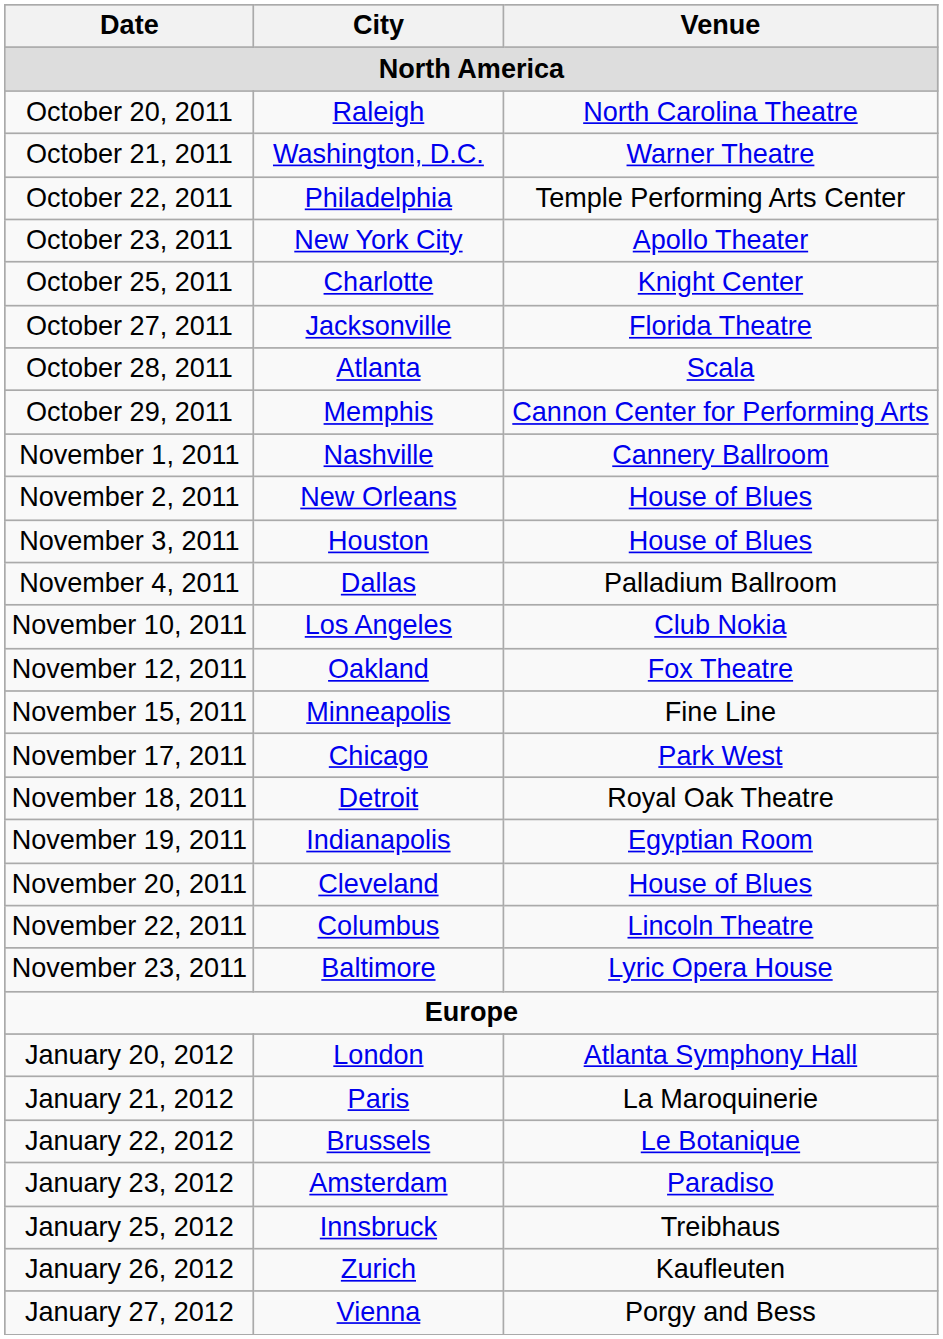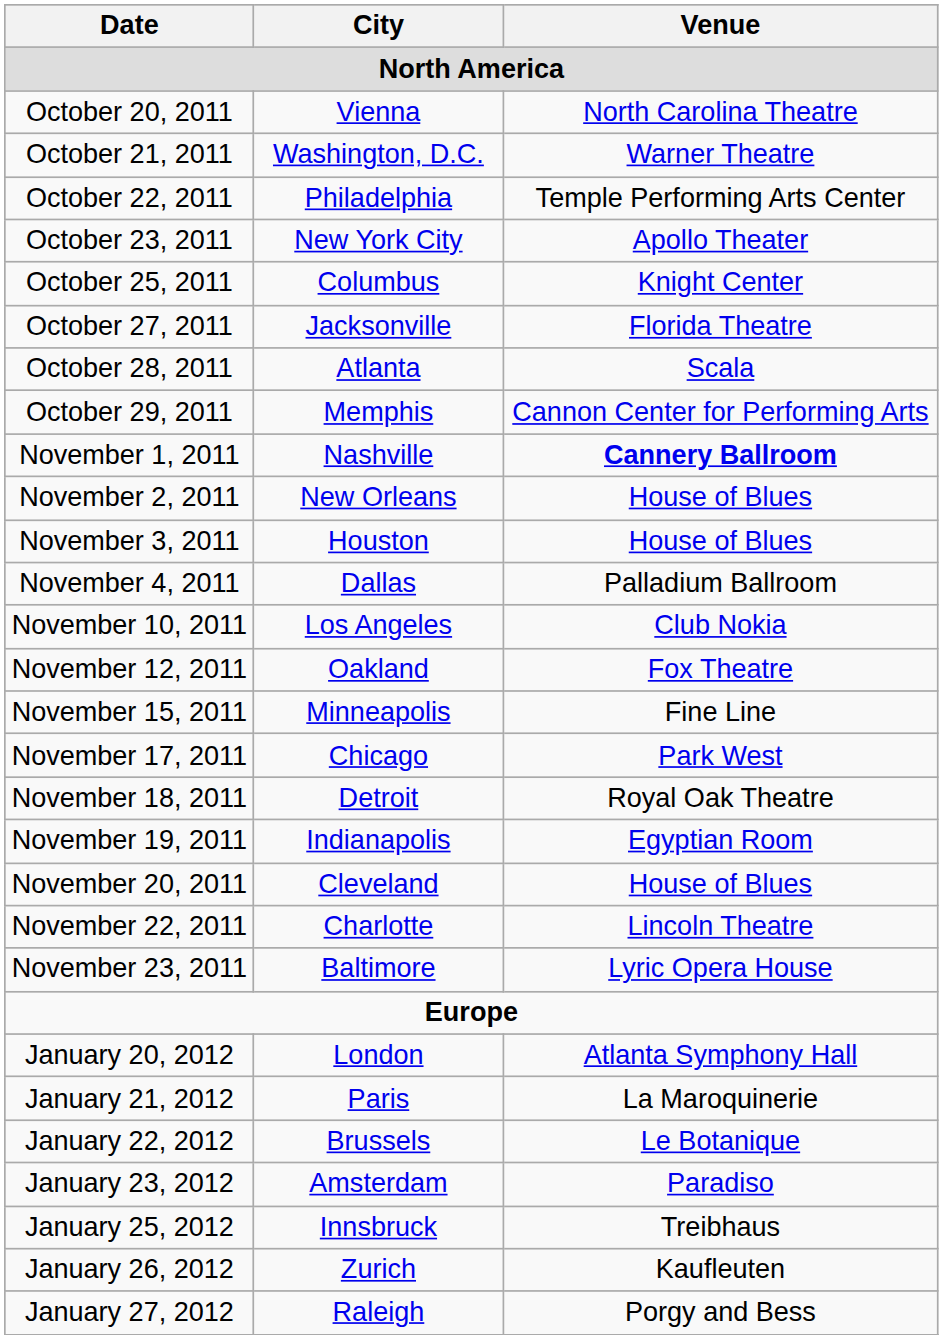 <table class="wikitable">
 <tr>
 <th width="140" rowspan="1">Date</th>
 <th width="140" rowspan="1">City</th>
 <th width="250" rowspan="1">Venue</th>
 </tr>
 <tr bgcolor="#DDDDDD">
 <td colspan=4 align=center><strong>North America</strong></td>
 </tr>
 <tr>
 <td align="center">October 20, 2011</td>
-<td align="center"><a href='#'>Raleigh</a></td>
+<td align="center"><a href='#'>Vienna</a></td>
 <td align="center"><a href='#'>North Carolina Theatre</a></td>
 </tr>
 <tr>
 <td align="center">October 21, 2011</td>
 <td align="center"><a href='#'>Washington, D.C.</a></td>
 <td align="center"><a href='#'>Warner Theatre</a></td>
 </tr>
 <tr>
 <td align="center">October 22, 2011</td>
 <td align="center"><a href='#'>Philadelphia</a></td>
 <td align="center">Temple Performing Arts Center</td>
 </tr>
 <tr>
 <td align="center">October 23, 2011</td>
 <td align="center"><a href='#'>New York City</a></td>
 <td align="center"><a href='#'>Apollo Theater</a></td>
 </tr>
 <tr>
 <td align="center">October 25, 2011</td>
-<td align="center"><a href='#'>Charlotte</a></td>
+<td align="center"><a href='#'>Columbus</a></td>
 <td align="center"><a href='#'>Knight Center</a></td>
 </tr>
 <tr>
 <td align="center">October 27, 2011</td>
 <td align="center"><a href='#'>Jacksonville</a></td>
 <td align="center"><a href='#'>Florida Theatre</a></td>
 </tr>
 <tr>
 <td align="center">October 28, 2011</td>
 <td align="center"><a href='#'>Atlanta</a></td>
 <td align="center"><a href='#'>Scala</a></td>
 </tr>
 <tr>
 <td align="center">October 29, 2011</td>
 <td align="center"><a href='#'>Memphis</a></td>
 <td align="center"><a href='#'>Cannon Center for Performing Arts</a></td>
 </tr>
 <tr>
 <td align="center">November 1, 2011</td>
 <td align="center"><a href='#'>Nashville</a></td>
-<td align="center"><a href='#'>Cannery Ballroom</a></td>
+<td align="center"><strong><a href='#'>Cannery Ballroom</a></strong></td>
 </tr>
 <tr>
 <td align="center">November 2, 2011</td>
 <td align="center"><a href='#'>New Orleans</a></td>
 <td align="center"><a href='#'>House of Blues</a></td>
 </tr>
 <tr>
 <td align="center">November 3, 2011</td>
 <td align="center"><a href='#'>Houston</a></td>
 <td align="center"><a href='#'>House of Blues</a></td>
 </tr>
 <tr>
 <td align="center">November 4, 2011</td>
 <td align="center"><a href='#'>Dallas</a></td>
 <td align="center">Palladium Ballroom</td>
 </tr>
 <tr>
 <td align="center">November 10, 2011</td>
 <td align="center"><a href='#'>Los Angeles</a></td>
 <td align="center"><a href='#'>Club Nokia</a></td>
 </tr>
 <tr>
 <td align="center">November 12, 2011</td>
 <td align="center"><a href='#'>Oakland</a></td>
 <td align="center"><a href='#'>Fox Theatre</a></td>
 </tr>
 <tr>
 <td align="center">November 15, 2011</td>
 <td align="center"><a href='#'>Minneapolis</a></td>
 <td align="center">Fine Line</td>
 </tr>
 <tr>
 <td align="center">November 17, 2011</td>
 <td align="center"><a href='#'>Chicago</a></td>
 <td align="center"><a href='#'>Park West</a></td>
 </tr>
 <tr>
 <td align="center">November 18, 2011</td>
 <td align="center"><a href='#'>Detroit</a></td>
 <td align="center">Royal Oak Theatre</td>
 </tr>
 <tr>
 <td align="center">November 19, 2011</td>
 <td align="center"><a href='#'>Indianapolis</a></td>
 <td align="center"><a href='#'>Egyptian Room</a></td>
 </tr>
 <tr>
 <td align="center">November 20, 2011</td>
 <td align="center"><a href='#'>Cleveland</a></td>
 <td align="center"><a href='#'>House of Blues</a></td>
 </tr>
 <tr>
 <td align="center">November 22, 2011</td>
-<td align="center"><a href='#'>Columbus</a></td>
+<td align="center"><a href='#'>Charlotte</a></td>
 <td align="center"><a href='#'>Lincoln Theatre</a></td>
 </tr>
 <tr>
 <td align="center">November 23, 2011</td>
 <td align="center"><a href='#'>Baltimore</a></td>
 <td align="center"><a href='#'>Lyric Opera House</a></td>
 </tr>
 <tr>
 <td colspan=4 align=center><strong>Europe</strong></td>
 </tr>
 <tr>
 <td align="center">January 20, 2012</td>
 <td align="center"><a href='#'>London</a></td>
 <td align="center"><a href='#'>Atlanta Symphony Hall</a></td>
 </tr>
 <tr>
 <td align="center">January 21, 2012</td>
 <td align="center"><a href='#'>Paris</a></td>
 <td align="center">La Maroquinerie</td>
 </tr>
 <tr>
 <td align="center">January 22, 2012</td>
 <td align="center"><a href='#'>Brussels</a></td>
 <td align="center"><a href='#'>Le Botanique</a></td>
 </tr>
 <tr>
 <td align="center">January 23, 2012</td>
 <td align="center"><a href='#'>Amsterdam</a></td>
 <td align="center"><a href='#'>Paradiso</a></td>
 </tr>
 <tr>
 <td align="center">January 25, 2012</td>
 <td align="center"><a href='#'>Innsbruck</a></td>
 <td align="center">Treibhaus</td>
 </tr>
 <tr>
 <td align="center">January 26, 2012</td>
 <td align="center"><a href='#'>Zurich</a></td>
 <td align="center">Kaufleuten</td>
 </tr>
 <tr>
 <td align="center">January 27, 2012</td>
-<td align="center"><a href='#'>Vienna</a></td>
+<td align="center"><a href='#'>Raleigh</a></td>
 <td align="center">Porgy and Bess</td>
 </tr>
 <tr>
 </tr>
 </table>
